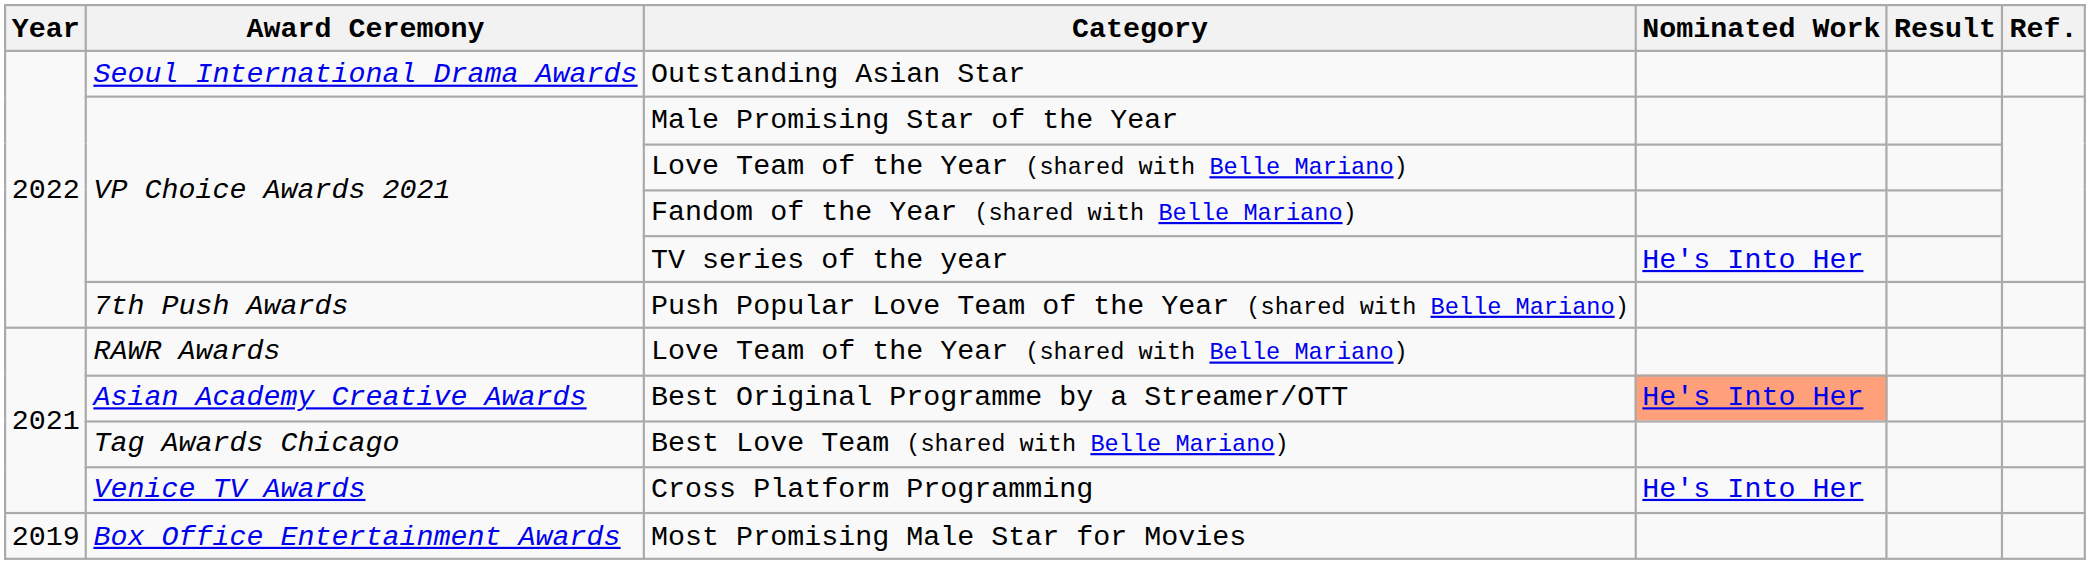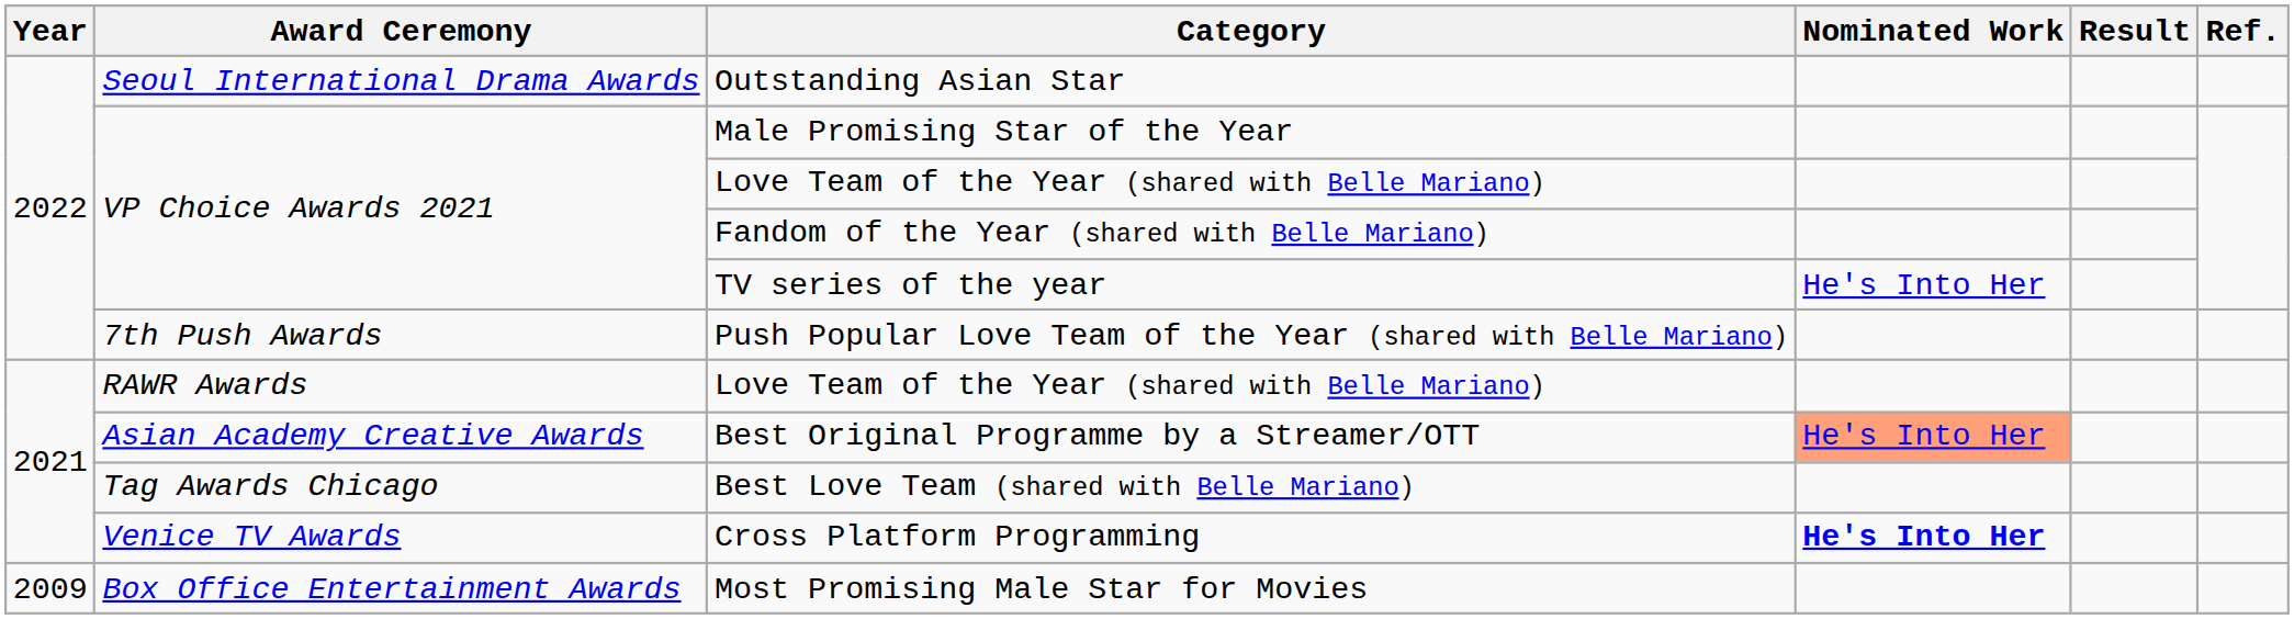 <table class="wikitable">
 <tr>
 <th>Year</th>
 <th>Award Ceremony</th>
 <th>Category</th>
 <th>Nominated Work</th>
 <th>Result</th>
 <th>Ref.</th>
 </tr>
 <tr>
 <td rowspan="6">2022</td>
 <td><em><a href='#'>Seoul International Drama Awards</a></em></td>
 <td>Outstanding Asian Star</td>
 <td></td>
 <td></td>
 <td></td>
 </tr>
 <tr>
 <td rowspan="4"><em>VP Choice Awards 2021</em></td>
 <td>Male Promising Star of the Year</td>
 <td></td>
 <td></td>
 <td rowspan="4"></td>
 </tr>
 <tr>
 <td>Love Team of the Year <small>(shared with <a href='#'>Belle Mariano</a>)</small></td>
 <td></td>
 <td></td>
 </tr>
 <tr>
 <td>Fandom of the Year <small>(shared with <a href='#'>Belle Mariano</a>)</small></td>
 <td></td>
 <td></td>
 </tr>
 <tr>
 <td>TV series of the year</td>
 <td><a href='#'>He's Into Her</a></td>
 <td></td>
 </tr>
 <tr>
 <td><em>7th Push Awards</em></td>
 <td>Push Popular Love Team of the Year <small>(shared with <a href='#'>Belle Mariano</a>)</small></td>
 <td></td>
 <td></td>
 <td></td>
 </tr>
 <tr>
 <td rowspan="4">2021</td>
 <td><em>RAWR Awards</em></td>
 <td>Love Team of the Year <small>(shared with <a href='#'>Belle Mariano</a>)</small></td>
 <td></td>
 <td></td>
 <td></td>
 </tr>
 <tr>
 <td><em><a href='#'>Asian Academy Creative Awards</a></em></td>
 <td>Best Original Programme by a Streamer/OTT</td>
 <td style="background: lightsalmon;"><a href='#'>He's Into Her</a></td>
 <td></td>
 <td></td>
 </tr>
 <tr>
 <td><em>Tag Awards Chicago</em></td>
 <td>Best Love Team <small>(shared with <a href='#'>Belle Mariano</a>)</small></td>
 <td></td>
 <td></td>
 <td></td>
 </tr>
 <tr>
 <td><em><a href='#'>Venice TV Awards</a></em></td>
 <td>Cross Platform Programming</td>
-<td><a href='#'>He's Into Her</a></td>
+<td><strong><a href='#'>He's Into Her</a></strong></td>
 <td></td>
 <td></td>
 </tr>
 <tr>
-<td>2019</td>
+<td>2009</td>
 <td><em><a href='#'>Box Office Entertainment Awards</a></em></td>
 <td>Most Promising Male Star for Movies</td>
 <td></td>
 <td></td>
 <td></td>
 </tr>
 </table>
